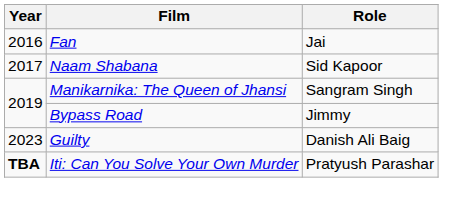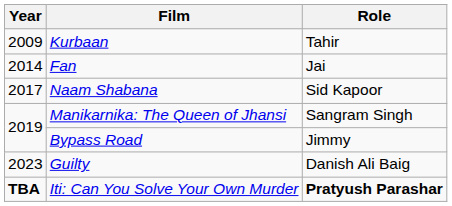 <table class="wikitable sortable">
 <tr>
 <th>Year</th>
 <th>Film</th>
 <th>Role</th>
 </tr>
 <tr>
-<td>2016</td>
+<td>2009</td>
+<td><em><a href='#'>Kurbaan</a></em></td>
+<td>Tahir</td>
+</tr>
+<tr>
+<td>2014</td>
 <td><em><a href='#'>Fan</a></em></td>
 <td>Jai</td>
 </tr>
 <tr>
 <td>2017</td>
 <td><em><a href='#'>Naam Shabana</a></em></td>
 <td>Sid Kapoor</td>
 </tr>
 <tr>
 <td rowspan=2>2019</td>
 <td><em><a href='#'>Manikarnika: The Queen of Jhansi</a></em></td>
 <td>Sangram Singh</td>
 </tr>
 <tr>
 <td><em><a href='#'>Bypass Road</a></em></td>
 <td>Jimmy</td>
 </tr>
 <tr>
 <td>2023</td>
 <td><a href='#'><em>Guilty</em></a></td>
 <td>Danish Ali Baig</td>
 </tr>
 <tr>
 <td><strong>TBA</strong></td>
 <td><em><a href='#'>Iti: Can You Solve Your Own Murder</a></em></td>
-<td>Pratyush Parashar</td>
+<td><strong>Pratyush Parashar</strong></td>
 </tr>
 </table>
